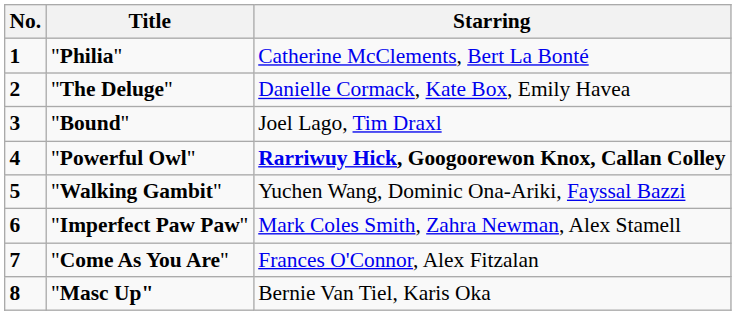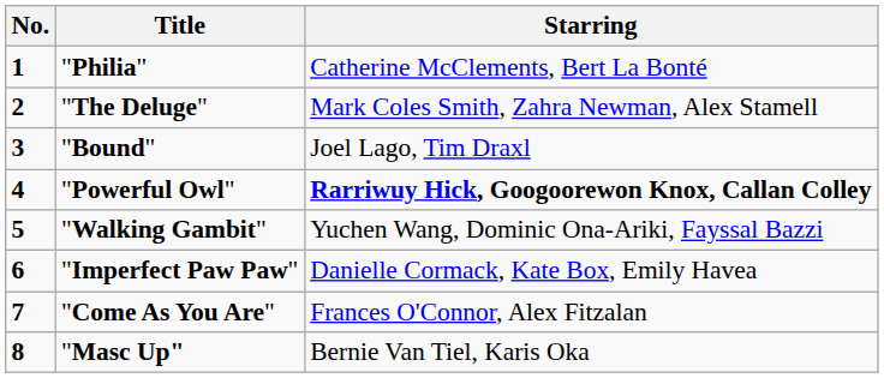 <table class=wikitable>
 <tr>
 <th>No.</th>
 <th>Title</th>
 <th>Starring</th>
 </tr>
 <tr>
 <td><strong>1</strong></td>
 <td>"<strong>Philia</strong>"</td>
 <td><a href='#'>Catherine McClements</a>, <a href='#'>Bert La Bonté</a></td>
 </tr>
 <tr>
 <td><strong>2</strong></td>
 <td>"<strong>The Deluge</strong>"</td>
-<td><a href='#'>Danielle Cormack</a>, <a href='#'>Kate Box</a>, Emily Havea</td>
+<td><a href='#'>Mark Coles Smith</a>, <a href='#'>Zahra Newman</a>, Alex Stamell</td>
 </tr>
 <tr>
 <td><strong>3</strong></td>
 <td>"<strong>Bound</strong>"</td>
 <td>Joel Lago, <a href='#'>Tim Draxl</a></td>
 </tr>
 <tr>
 <td><strong>4</strong></td>
 <td>"<strong>Powerful Owl</strong>"</td>
 <td><strong><a href='#'>Rarriwuy Hick</a>, Googoorewon Knox, Callan Colley</strong></td>
 </tr>
 <tr>
 <td><strong>5</strong></td>
 <td>"<strong>Walking Gambit</strong>"</td>
 <td>Yuchen Wang, Dominic Ona-Ariki, <a href='#'>Fayssal Bazzi</a></td>
 </tr>
 <tr>
 <td><strong>6</strong></td>
 <td>"<strong>Imperfect Paw Paw</strong>"</td>
-<td><a href='#'>Mark Coles Smith</a>, <a href='#'>Zahra Newman</a>, Alex Stamell</td>
+<td><a href='#'>Danielle Cormack</a>, <a href='#'>Kate Box</a>, Emily Havea</td>
 </tr>
 <tr>
 <td><strong>7</strong></td>
 <td>"<strong>Come As You Are</strong>"</td>
 <td><a href='#'>Frances O'Connor</a>, Alex Fitzalan</td>
 </tr>
 <tr>
 <td><strong>8</strong></td>
 <td>"<strong>Masc Up"</strong></td>
 <td>Bernie Van Tiel, Karis Oka</td>
 </tr>
 </table>
